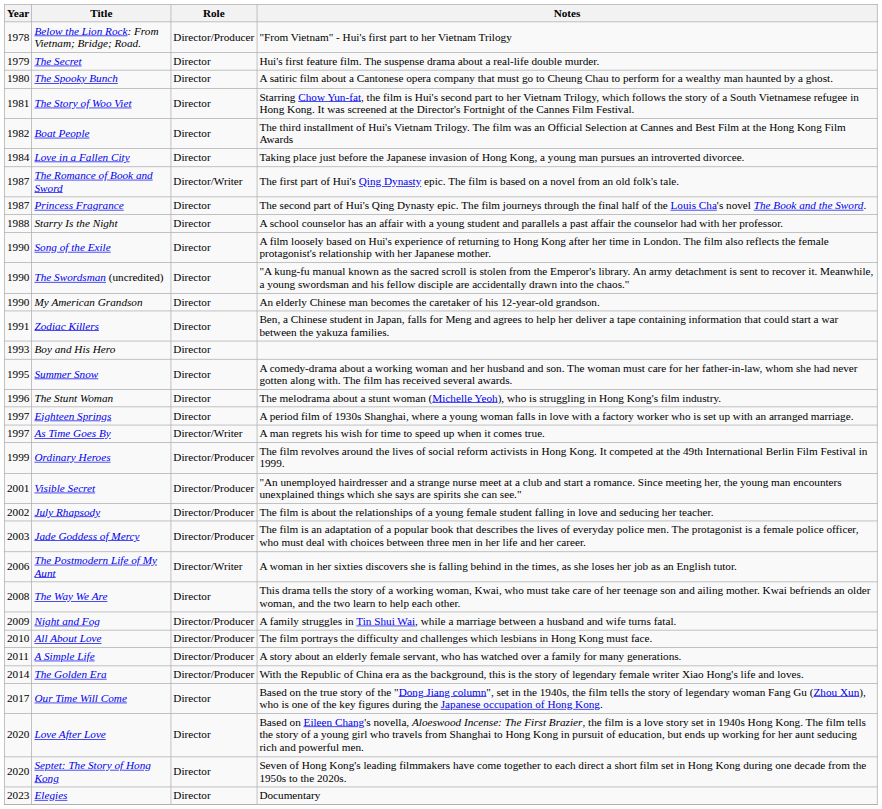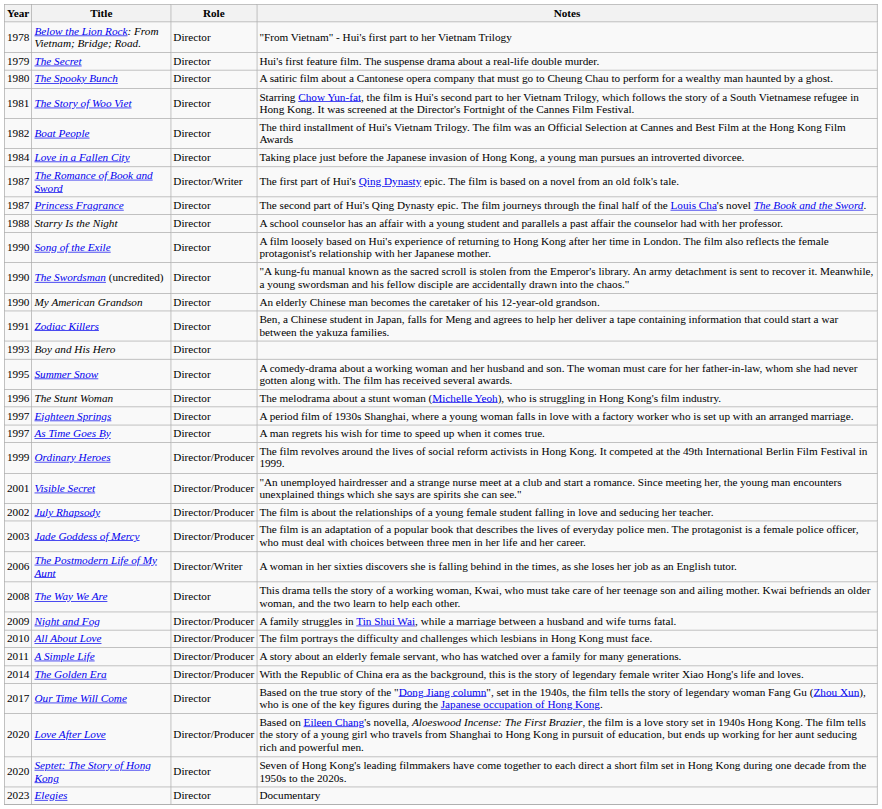 <table class="wikitable sortable">
 <tr>
 <th>Year</th>
 <th>Title</th>
 <th>Role</th>
 <th class="unsortable">Notes</th>
 </tr>
 <tr>
 <td>1978</td>
 <td><em><a href='#'>Below the Lion Rock</a>: From Vietnam; Bridge; Road.</em></td>
-<td>Director/Producer</td>
+<td>Director</td>
 <td>"From Vietnam" - Hui's first part to her Vietnam Trilogy</td>
 </tr>
 <tr>
 <td>1979</td>
 <td><em><a href='#'>The Secret</a></em></td>
 <td>Director</td>
 <td>Hui's first feature film. The suspense drama about a real-life double murder.</td>
 </tr>
 <tr>
 <td>1980</td>
 <td><em><a href='#'>The Spooky Bunch</a></em></td>
 <td>Director</td>
 <td>A satiric film about a Cantonese opera company that must go to Cheung Chau to perform for a wealthy man haunted by a ghost.</td>
 </tr>
 <tr>
 <td>1981</td>
 <td><em><a href='#'>The Story of Woo Viet</a></em></td>
 <td>Director</td>
 <td>Starring <a href='#'>Chow Yun-fat</a>, the film is Hui's second part to her Vietnam Trilogy, which follows the story of a South Vietnamese refugee in Hong Kong. It was screened at the Director's Fortnight of the Cannes Film Festival.</td>
 </tr>
 <tr>
 <td>1982</td>
 <td><em><a href='#'>Boat People</a></em></td>
 <td>Director</td>
 <td>The third installment of Hui's Vietnam Trilogy. The film was an Official Selection at Cannes and Best Film at the Hong Kong Film Awards</td>
 </tr>
 <tr>
 <td>1984</td>
 <td><em><a href='#'>Love in a Fallen City</a></em></td>
 <td>Director</td>
 <td>Taking place just before the Japanese invasion of Hong Kong, a young man pursues an introverted divorcee.</td>
 </tr>
 <tr>
 <td>1987</td>
 <td><em><a href='#'>The Romance of Book and Sword</a></em></td>
 <td>Director/Writer</td>
 <td>The first part of Hui's <a href='#'>Qing Dynasty</a> epic. The film is based on a novel from an old folk's tale.</td>
 </tr>
 <tr>
 <td>1987</td>
 <td><em><a href='#'>Princess Fragrance</a></em></td>
 <td>Director</td>
 <td>The second part of Hui's Qing Dynasty epic. The film journeys through the final half of the <a href='#'>Louis Cha</a>'s novel <em><a href='#'>The Book and the Sword</a></em>.</td>
 </tr>
 <tr>
 <td>1988</td>
 <td><em>Starry Is the Night</em></td>
 <td>Director</td>
 <td>A school counselor has an affair with a young student and parallels a past affair the counselor had with her professor.</td>
 </tr>
 <tr>
 <td>1990</td>
 <td><em><a href='#'>Song of the Exile</a></em></td>
 <td>Director</td>
 <td>A film loosely based on Hui's experience of returning to Hong Kong after her time in London. The film also reflects the female protagonist's relationship with her Japanese mother.</td>
 </tr>
 <tr>
 <td>1990</td>
 <td><em><a href='#'>The Swordsman</a></em> (uncredited)</td>
 <td>Director</td>
 <td>"A kung-fu manual known as the sacred scroll is stolen from the Emperor's library. An army detachment is sent to recover it. Meanwhile, a young swordsman and his fellow disciple are accidentally drawn into the chaos."</td>
 </tr>
 <tr>
 <td>1990</td>
 <td><em>My American Grandson</em></td>
 <td>Director</td>
 <td>An elderly Chinese man becomes the caretaker of his 12-year-old grandson.</td>
 </tr>
 <tr>
 <td>1991</td>
 <td><em><a href='#'>Zodiac Killers</a></em></td>
 <td>Director</td>
 <td>Ben, a Chinese student in Japan, falls for Meng and agrees to help her deliver a tape containing information that could start a war between the yakuza families.</td>
 </tr>
 <tr>
 <td>1993</td>
 <td><em>Boy and His Hero</em></td>
 <td>Director</td>
 <td></td>
 </tr>
 <tr>
 <td>1995</td>
 <td><em><a href='#'>Summer Snow</a></em></td>
 <td>Director</td>
 <td>A comedy-drama about a working woman and her husband and son. The woman must care for her father-in-law, whom she had never gotten along with. The film has received several awards.</td>
 </tr>
 <tr>
 <td>1996</td>
 <td><em>The Stunt Woman</em></td>
 <td>Director</td>
 <td>The melodrama about a stunt woman (<a href='#'>Michelle Yeoh</a>), who is struggling in Hong Kong's film industry.</td>
 </tr>
 <tr>
 <td>1997</td>
 <td><em><a href='#'>Eighteen Springs</a></em></td>
 <td>Director</td>
 <td>A period film of 1930s Shanghai, where a young woman falls in love with a factory worker who is set up with an arranged marriage.</td>
 </tr>
 <tr>
 <td>1997</td>
 <td><em><a href='#'>As Time Goes By</a></em></td>
-<td>Director/Writer</td>
+<td>Director</td>
 <td>A man regrets his wish for time to speed up when it comes true.</td>
 </tr>
 <tr>
 <td>1999</td>
 <td><em><a href='#'>Ordinary Heroes</a></em></td>
 <td>Director/Producer</td>
 <td>The film revolves around the lives of social reform activists in Hong Kong. It competed at the 49th International Berlin Film Festival in 1999.</td>
 </tr>
 <tr>
 <td>2001</td>
 <td><em><a href='#'>Visible Secret</a></em></td>
 <td>Director/Producer</td>
 <td>"An unemployed hairdresser and a strange nurse meet at a club and start a romance. Since meeting her, the young man encounters unexplained things which she says are spirits she can see."</td>
 </tr>
 <tr>
 <td>2002</td>
 <td><em><a href='#'>July Rhapsody</a></em></td>
 <td>Director/Producer</td>
 <td>The film is about the relationships of a young female student falling in love and seducing her teacher.</td>
 </tr>
 <tr>
 <td>2003</td>
 <td><em><a href='#'>Jade Goddess of Mercy</a></em></td>
 <td>Director/Producer</td>
 <td>The film is an adaptation of a popular book that describes the lives of everyday police men. The protagonist is a female police officer, who must deal with choices between three men in her life and her career.</td>
 </tr>
 <tr>
 <td>2006</td>
 <td><em><a href='#'>The Postmodern Life of My Aunt</a></em></td>
 <td>Director/Writer</td>
 <td>A woman in her sixties discovers she is falling behind in the times, as she loses her job as an English tutor.</td>
 </tr>
 <tr>
 <td>2008</td>
 <td><em><a href='#'>The Way We Are</a></em></td>
 <td>Director</td>
 <td>This drama tells the story of a working woman, Kwai, who must take care of her teenage son and ailing mother. Kwai befriends an older woman, and the two learn to help each other.</td>
 </tr>
 <tr>
 <td>2009</td>
 <td><em><a href='#'>Night and Fog</a></em></td>
 <td>Director/Producer</td>
 <td>A family struggles in <a href='#'>Tin Shui Wai</a>, while a marriage between a husband and wife turns fatal.</td>
 </tr>
 <tr>
 <td>2010</td>
 <td><em><a href='#'>All About Love</a></em></td>
 <td>Director/Producer</td>
 <td>The film portrays the difficulty and challenges which lesbians in Hong Kong must face.</td>
 </tr>
 <tr>
 <td>2011</td>
 <td><em><a href='#'>A Simple Life</a></em></td>
 <td>Director/Producer</td>
 <td>A story about an elderly female servant, who has watched over a family for many generations.</td>
 </tr>
 <tr>
 <td>2014</td>
 <td><em><a href='#'>The Golden Era</a></em></td>
 <td>Director/Producer</td>
 <td>With the Republic of China era as the background, this is the story of legendary female writer Xiao Hong's life and loves.</td>
 </tr>
 <tr>
 <td>2017</td>
 <td><em><a href='#'>Our Time Will Come</a></em></td>
 <td>Director</td>
 <td>Based on the true story of the "<a href='#'>Dong Jiang column</a>", set in the 1940s, the film tells the story of legendary woman Fang Gu (<a href='#'>Zhou Xun</a>), who is one of the key figures during the <a href='#'>Japanese occupation of Hong Kong</a>.</td>
 </tr>
 <tr>
 <td>2020</td>
 <td><em><a href='#'>Love After Love</a></em></td>
-<td>Director</td>
+<td>Director/Producer</td>
 <td>Based on <a href='#'>Eileen Chang</a>'s novella, <em>Aloeswood Incense: The First Brazier</em>, the film is a love story set in 1940s Hong Kong. The film tells the story of a young girl who travels from Shanghai to Hong Kong in pursuit of education, but ends up working for her aunt seducing rich and powerful men.</td>
 </tr>
 <tr>
 <td>2020</td>
 <td><em><a href='#'>Septet: The Story of Hong Kong</a></em></td>
 <td>Director</td>
 <td>Seven of Hong Kong's leading filmmakers have come together to each direct a short film set in Hong Kong during one decade from the 1950s to the 2020s.</td>
 </tr>
 <tr>
 <td>2023</td>
 <td><em><a href='#'>Elegies</a></em></td>
 <td>Director</td>
 <td>Documentary</td>
 </tr>
 <tr>
 </tr>
 </table>
